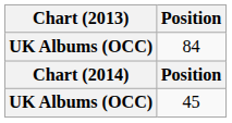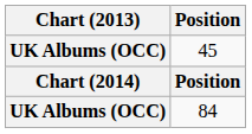 <table class="wikitable plainrowheaders" style="text-align:left;">
 <tr>
 <th>Chart (2013)</th>
 <th>Position</th>
 </tr>
 <tr>
 <th scope="row">UK Albums (OCC)</th>
-<td align="center">84</td>
+<td align="center">45</td>
 </tr>
 <tr>
 <th>Chart (2014)</th>
 <th>Position</th>
 </tr>
 <tr>
 <th scope="row">UK Albums (OCC)</th>
-<td align="center">45</td>
+<td align="center">84</td>
 </tr>
 </table>
